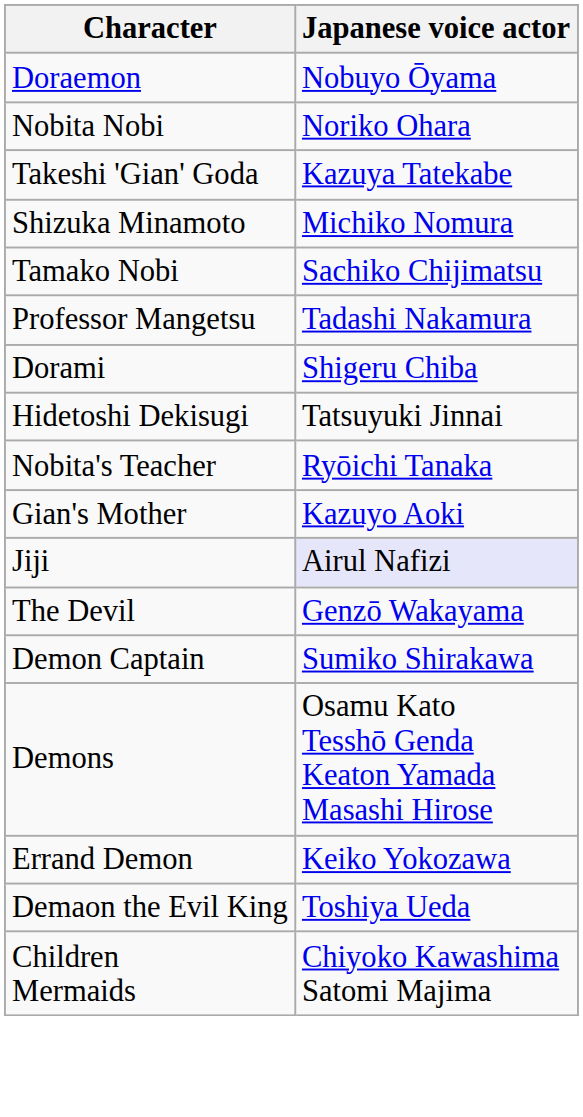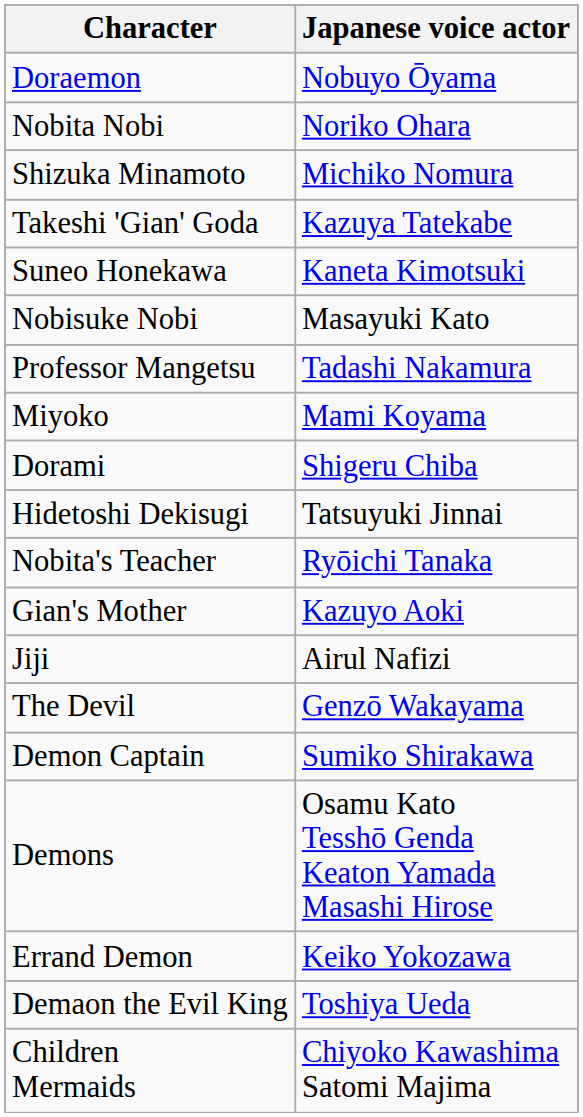 <table class="wikitable">
 <tr>
 <th>Character</th>
 <th>Japanese voice actor</th>
 </tr>
 <tr>
 <td><a href='#'>Doraemon</a></td>
 <td><a href='#'>Nobuyo Ōyama</a></td>
 </tr>
 <tr>
 <td>Nobita Nobi</td>
 <td><a href='#'>Noriko Ohara</a></td>
 </tr>
 <tr>
+<td>Shizuka Minamoto</td>
+<td><a href='#'>Michiko Nomura</a></td>
+</tr>
+<tr>
 <td>Takeshi 'Gian' Goda</td>
 <td><a href='#'>Kazuya Tatekabe</a></td>
 </tr>
 <tr>
-<td>Shizuka Minamoto</td>
-<td><a href='#'>Michiko Nomura</a></td>
+<td>Suneo Honekawa</td>
+<td><a href='#'>Kaneta Kimotsuki</a></td>
 </tr>
 <tr>
-<td>Tamako Nobi</td>
-<td><a href='#'>Sachiko Chijimatsu</a></td>
+<td>Nobisuke Nobi</td>
+<td>Masayuki Kato</td>
 </tr>
 <tr>
 <td>Professor Mangetsu</td>
 <td><a href='#'>Tadashi Nakamura</a></td>
+</tr>
+<tr>
+<td>Miyoko</td>
+<td><a href='#'>Mami Koyama</a></td>
 </tr>
 <tr>
 <td>Dorami</td>
 <td><a href='#'>Shigeru Chiba</a></td>
 </tr>
 <tr>
 <td>Hidetoshi Dekisugi</td>
 <td>Tatsuyuki Jinnai</td>
 </tr>
 <tr>
 <td>Nobita's Teacher</td>
 <td><a href='#'>Ryōichi Tanaka</a></td>
 </tr>
 <tr>
 <td>Gian's Mother</td>
 <td><a href='#'>Kazuyo Aoki</a></td>
 </tr>
 <tr>
 <td>Jiji</td>
-<td style="background: lavender;">Airul Nafizi</td>
+<td>Airul Nafizi</td>
 </tr>
 <tr>
 <td>The Devil</td>
 <td><a href='#'>Genzō Wakayama</a></td>
 </tr>
 <tr>
 <td>Demon Captain</td>
 <td><a href='#'>Sumiko Shirakawa</a></td>
 </tr>
 <tr>
 <td>Demons</td>
 <td>Osamu Kato<br><a href='#'>Tesshō Genda</a><br><a href='#'>Keaton Yamada</a><br><a href='#'>Masashi Hirose</a></td>
 </tr>
 <tr>
 <td>Errand Demon</td>
 <td><a href='#'>Keiko Yokozawa</a></td>
 </tr>
 <tr>
 <td>Demaon the Evil King</td>
 <td><a href='#'>Toshiya Ueda</a></td>
 </tr>
 <tr>
 <td>Children<br>Mermaids</td>
 <td><a href='#'>Chiyoko Kawashima</a><br>Satomi Majima</td>
 </tr>
 </table>
